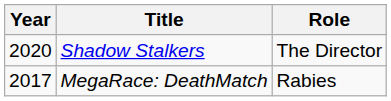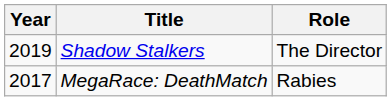 <table class="wikitable sortable">
 <tr>
 <th>Year</th>
 <th>Title</th>
 <th>Role</th>
 </tr>
 <tr>
-<td>2020</td>
+<td>2019</td>
 <td><em><a href='#'>Shadow Stalkers</a></em></td>
 <td>The Director</td>
 </tr>
 <tr>
 <td>2017</td>
 <td><em>MegaRace: DeathMatch</em></td>
 <td>Rabies</td>
 </tr>
 </table>
